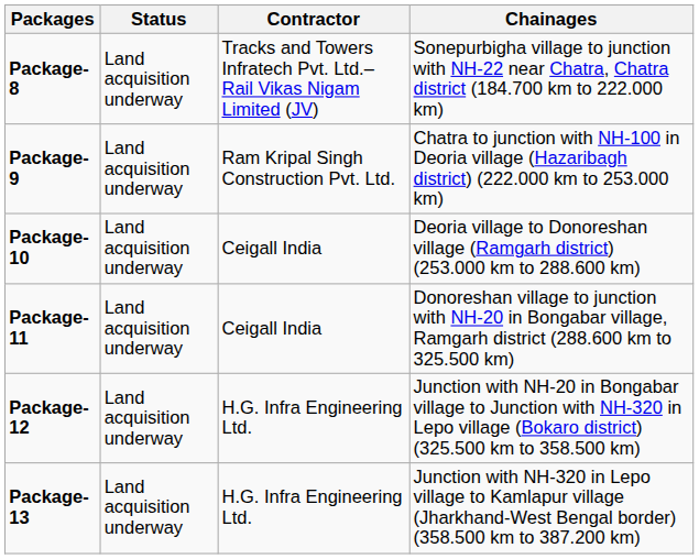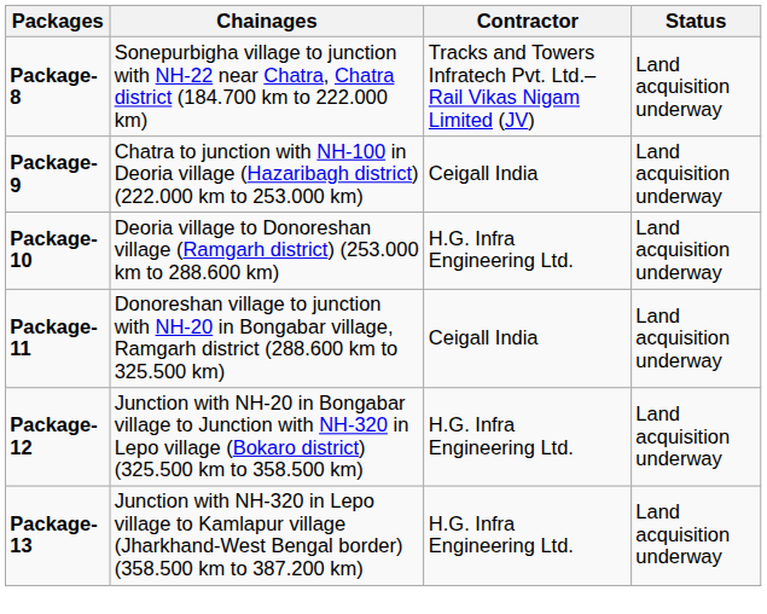 <table class="wikitable sortable">
 <tr>
 <th>Packages</th>
+<th>Chainages</th>
+<th>Contractor</th>
 <th>Status</th>
-<th>Contractor</th>
-<th>Chainages</th>
 </tr>
 <tr>
 <td><strong>Package-8</strong></td>
+<td>Sonepurbigha village to junction with <a href='#'>NH-22</a> near <a href='#'>Chatra</a>, <a href='#'>Chatra district</a> (184.700 km to 222.000 km)</td>
+<td>Tracks and Towers Infratech Pvt. Ltd.–<a href='#'>Rail Vikas Nigam Limited</a> (<a href='#'>JV</a>)</td>
 <td>Land acquisition underway</td>
-<td>Tracks and Towers Infratech Pvt. Ltd.–<a href='#'>Rail Vikas Nigam Limited</a> (<a href='#'>JV</a>)</td>
-<td>Sonepurbigha village to junction with <a href='#'>NH-22</a> near <a href='#'>Chatra</a>, <a href='#'>Chatra district</a> (184.700 km to 222.000 km)</td>
 </tr>
 <tr>
 <td><strong>Package-9</strong></td>
+<td>Chatra to junction with <a href='#'>NH-100</a> in Deoria village (<a href='#'>Hazaribagh district</a>) (222.000 km to 253.000 km)</td>
+<td>Ceigall India</td>
 <td>Land acquisition underway</td>
-<td>Ram Kripal Singh Construction Pvt. Ltd.</td>
-<td>Chatra to junction with <a href='#'>NH-100</a> in Deoria village (<a href='#'>Hazaribagh district</a>) (222.000 km to 253.000 km)</td>
 </tr>
 <tr>
 <td><strong>Package-10</strong></td>
+<td>Deoria village to Donoreshan village (<a href='#'>Ramgarh district</a>) (253.000 km to 288.600 km)</td>
+<td>H.G. Infra Engineering Ltd.</td>
 <td>Land acquisition underway</td>
-<td>Ceigall India</td>
-<td>Deoria village to Donoreshan village (<a href='#'>Ramgarh district</a>) (253.000 km to 288.600 km)</td>
 </tr>
 <tr>
 <td><strong>Package-11</strong></td>
+<td>Donoreshan village to junction with <a href='#'>NH-20</a> in Bongabar village, Ramgarh district (288.600 km to 325.500 km)</td>
+<td>Ceigall India</td>
 <td>Land acquisition underway</td>
-<td>Ceigall India</td>
-<td>Donoreshan village to junction with <a href='#'>NH-20</a> in Bongabar village, Ramgarh district (288.600 km to 325.500 km)</td>
 </tr>
 <tr>
 <td><strong>Package-12</strong></td>
+<td>Junction with NH-20 in Bongabar village to Junction with <a href='#'>NH-320</a> in Lepo village (<a href='#'>Bokaro district</a>) (325.500 km to 358.500 km)</td>
+<td>H.G. Infra Engineering Ltd.</td>
 <td>Land acquisition underway</td>
-<td>H.G. Infra Engineering Ltd.</td>
-<td>Junction with NH-20 in Bongabar village to Junction with <a href='#'>NH-320</a> in Lepo village (<a href='#'>Bokaro district</a>) (325.500 km to 358.500 km)</td>
 </tr>
 <tr>
 <td><strong>Package-13</strong></td>
+<td>Junction with NH-320 in Lepo village to Kamlapur village (Jharkhand-West Bengal border) (358.500 km to 387.200 km)</td>
+<td>H.G. Infra Engineering Ltd.</td>
 <td>Land acquisition underway</td>
-<td>H.G. Infra Engineering Ltd.</td>
-<td>Junction with NH-320 in Lepo village to Kamlapur village (Jharkhand-West Bengal border) (358.500 km to 387.200 km)</td>
 </tr>
 </table>
